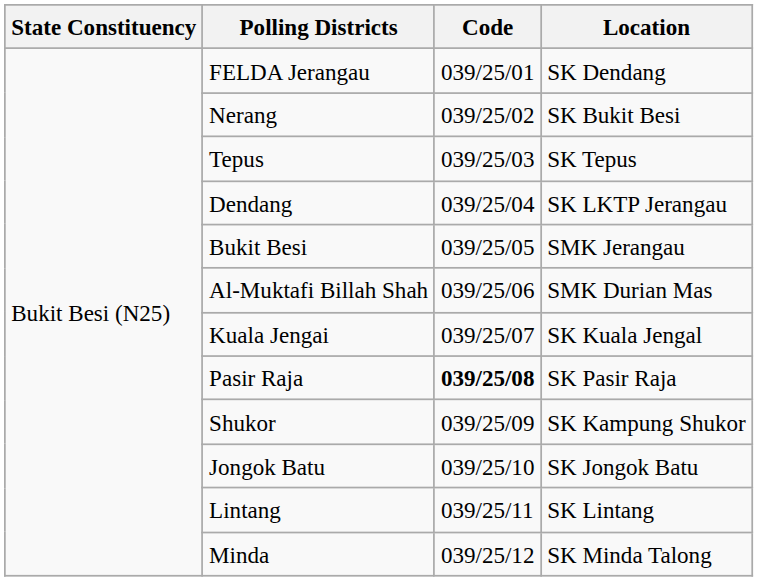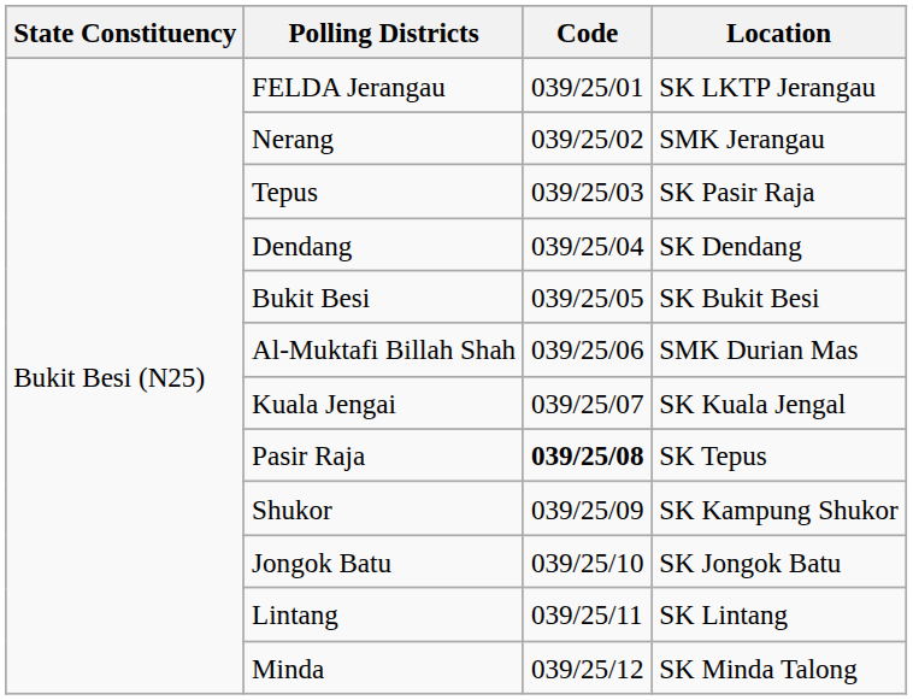 <table class="wikitable sortable mw-collapsible">
 <tr>
 <th><small>State Constituency</small></th>
 <th><small>Polling Districts</small></th>
 <th><small>Code</small></th>
 <th><small>Location</small></th>
 </tr>
 <tr>
 <td rowspan="12"><small>Bukit Besi (N25)</small></td>
 <td><small>FELDA Jerangau</small></td>
 <td><small>039/25/01</small></td>
-<td><small>SK Dendang</small></td>
+<td><small>SK LKTP Jerangau</small></td>
 </tr>
 <tr>
 <td><small>Nerang</small></td>
 <td><small>039/25/02</small></td>
-<td><small>SK Bukit Besi</small></td>
+<td><small>SMK Jerangau</small></td>
 </tr>
 <tr>
 <td><small>Tepus</small></td>
 <td><small>039/25/03</small></td>
-<td><small>SK Tepus</small></td>
+<td><small>SK Pasir Raja</small></td>
 </tr>
 <tr>
 <td><small>Dendang</small></td>
 <td><small>039/25/04</small></td>
-<td><small>SK LKTP Jerangau</small></td>
+<td><small>SK Dendang</small></td>
 </tr>
 <tr>
 <td><small>Bukit Besi</small></td>
 <td><small>039/25/05</small></td>
-<td><small>SMK Jerangau</small></td>
+<td><small>SK Bukit Besi</small></td>
 </tr>
 <tr>
 <td><small>Al-Muktafi Billah Shah</small></td>
 <td><small>039/25/06</small></td>
 <td><small>SMK Durian Mas</small></td>
 </tr>
 <tr>
 <td><small>Kuala Jengai</small></td>
 <td><small>039/25/07</small></td>
 <td><small>SK Kuala Jengal</small></td>
 </tr>
 <tr>
 <td><small>Pasir Raja</small></td>
 <td><strong><small>039/25/08</small></strong></td>
-<td><small>SK Pasir Raja</small></td>
+<td><small>SK Tepus</small></td>
 </tr>
 <tr>
 <td><small>Shukor</small></td>
 <td><small>039/25/09</small></td>
 <td><small>SK Kampung Shukor</small></td>
 </tr>
 <tr>
 <td><small>Jongok Batu</small></td>
 <td><small>039/25/10</small></td>
 <td><small>SK Jongok Batu</small></td>
 </tr>
 <tr>
 <td><small>Lintang</small></td>
 <td><small>039/25/11</small></td>
 <td><small>SK Lintang</small></td>
 </tr>
 <tr>
 <td><small>Minda</small></td>
 <td><small>039/25/12</small></td>
 <td><small>SK Minda Talong</small></td>
 </tr>
 </table>
